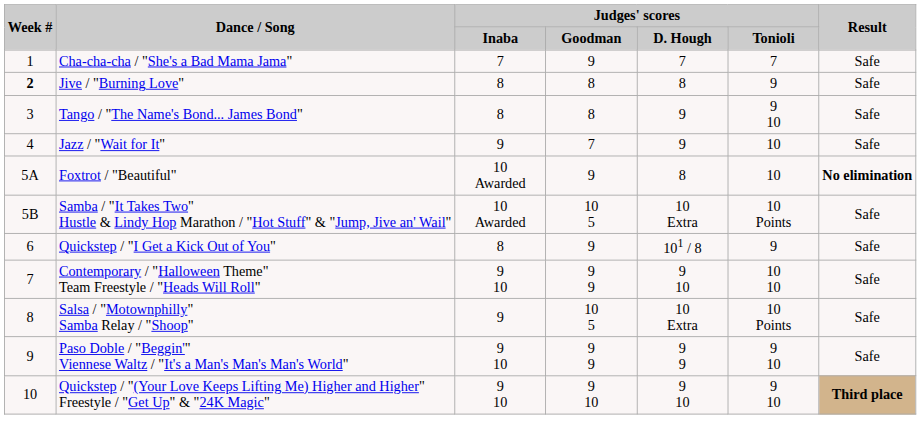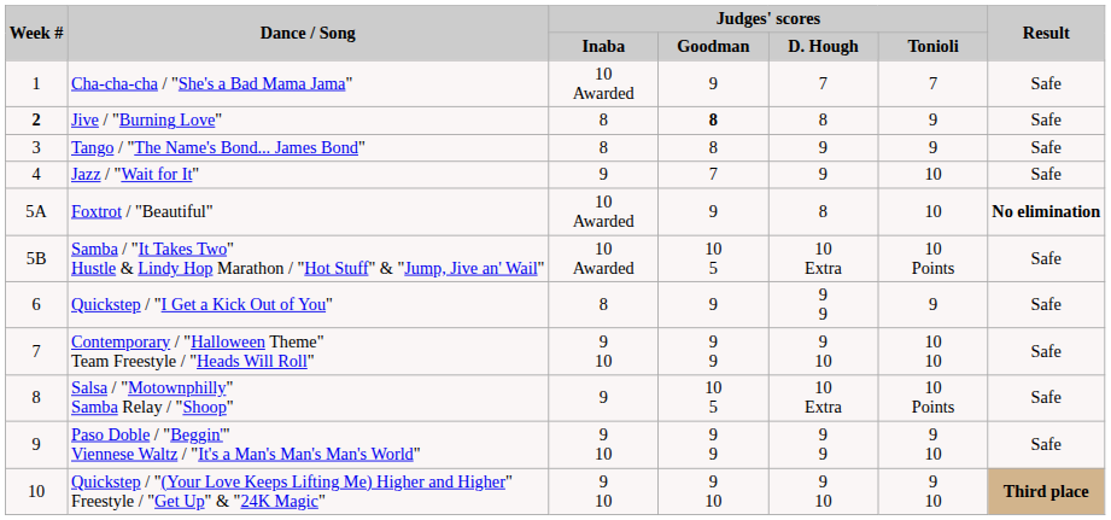 <table class="wikitable" style="float:left;">
 <tr>
 <th rowspan="2" style="background:#ccc;">Week #</th>
 <th rowspan="2" style="background:#ccc;">Dance / Song</th>
 <th colspan="4" style="background:#ccc;">Judges' scores</th>
 <th rowspan="2" style="background:#ccc;">Result</th>
 </tr>
 <tr>
 <th style="background:#ccc; width:10%;">Inaba</th>
 <th style="background:#ccc; width:10%;">Goodman</th>
 <th style="background:#ccc; width:10%;">D. Hough</th>
 <th style="background:#ccc; width:10%;">Tonioli</th>
 </tr>
 <tr style="text-align:center; background:#faf6f6;">
 <td>1</td>
 <td align="left"><a href='#'>Cha-cha-cha</a> / "<a href='#'>She's a Bad Mama Jama</a>"</td>
-<td>7</td>
+<td>10<br>Awarded</td>
 <td>9</td>
 <td>7</td>
 <td>7</td>
 <td>Safe</td>
 </tr>
 <tr style="text-align:center; background:#faf6f6;">
 <td><strong>2</strong></td>
 <td align="left"><a href='#'>Jive</a> / "<a href='#'>Burning Love</a>"</td>
 <td>8</td>
-<td>8</td>
+<td><strong>8</strong></td>
 <td>8</td>
 <td>9</td>
 <td>Safe</td>
 </tr>
 <tr style="text-align:center; background:#faf6f6;">
 <td>3</td>
 <td align="left"><a href='#'>Tango</a> / "<a href='#'>The Name's Bond... James Bond</a>"</td>
 <td>8</td>
 <td>8</td>
 <td>9</td>
-<td>9<br>10</td>
+<td>9</td>
 <td>Safe</td>
 </tr>
 <tr style="text-align:center; background:#faf6f6;">
 <td>4</td>
 <td align="left"><a href='#'>Jazz</a> / "<a href='#'>Wait for It</a>"</td>
 <td>9</td>
 <td>7</td>
 <td>9</td>
 <td>10</td>
 <td>Safe</td>
 </tr>
 <tr style="text-align:center; background:#faf6f6;">
 <td>5A</td>
 <td align="left"><a href='#'>Foxtrot</a> / "Beautiful"</td>
 <td>10<br>Awarded</td>
 <td>9</td>
 <td>8</td>
 <td>10</td>
 <td><strong>No elimination</strong></td>
 </tr>
 <tr style="text-align:center; background:#faf6f6;">
 <td>5B</td>
 <td align="left"><a href='#'>Samba</a> / "<a href='#'>It Takes Two</a>"<br><a href='#'>Hustle</a> & <a href='#'>Lindy Hop</a> Marathon / "<a href='#'>Hot Stuff</a>" & "<a href='#'>Jump, Jive an' Wail</a>"</td>
 <td>10<br>Awarded</td>
 <td>10<br>5</td>
 <td>10<br>Extra</td>
 <td>10<br>Points</td>
 <td>Safe</td>
 </tr>
 <tr style="text-align:center; background:#faf6f6;">
 <td>6</td>
 <td align="left"><a href='#'>Quickstep</a> / "<a href='#'>I Get a Kick Out of You</a>"</td>
 <td>8</td>
 <td>9</td>
-<td>10<sup>1</sup> / 8</td>
+<td>9<br>9</td>
 <td>9</td>
 <td>Safe</td>
 </tr>
 <tr style="text-align:center; background:#faf6f6;">
 <td>7</td>
 <td align="left"><a href='#'>Contemporary</a> / "<a href='#'>Halloween</a> Theme"<br>Team Freestyle / "<a href='#'>Heads Will Roll</a>"</td>
 <td>9<br>10</td>
 <td>9<br>9</td>
 <td>9<br>10</td>
 <td>10<br>10</td>
 <td>Safe</td>
 </tr>
 <tr style="text-align:center; background:#faf6f6;">
 <td>8</td>
 <td align="left"><a href='#'>Salsa</a> / "<a href='#'>Motownphilly</a>"<br><a href='#'>Samba</a> Relay / "<a href='#'>Shoop</a>"</td>
 <td>9</td>
 <td>10<br>5</td>
 <td>10<br>Extra</td>
 <td>10<br>Points</td>
 <td>Safe</td>
 </tr>
 <tr style="text-align:center; background:#faf6f6;">
 <td>9</td>
 <td align="left"><a href='#'>Paso Doble</a> / "<a href='#'>Beggin'</a>"<br><a href='#'>Viennese Waltz</a> / "<a href='#'>It's a Man's Man's Man's World</a>"</td>
 <td>9<br>10</td>
 <td>9<br>9</td>
 <td>9<br>9</td>
 <td>9<br>10</td>
 <td>Safe</td>
 </tr>
 <tr style="text-align:center; background:#faf6f6;">
 <td>10</td>
 <td align="left"><a href='#'>Quickstep</a> / "<a href='#'>(Your Love Keeps Lifting Me) Higher and Higher</a>"<br>Freestyle / "<a href='#'>Get Up</a>" & "<a href='#'>24K Magic</a>"</td>
 <td>9<br>10</td>
 <td>9<br>10</td>
 <td>9<br>10</td>
 <td>9<br>10</td>
 <th style="background:tan;">Third place</th>
 </tr>
 </table>
